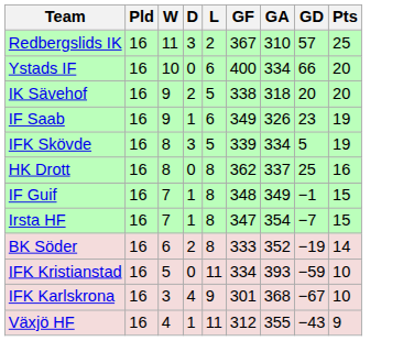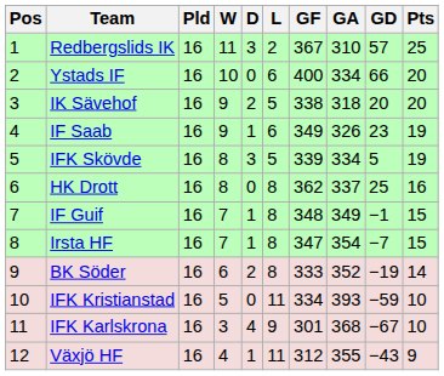 <table class="wikitable">
 <tr>
+<th><span>Pos</span></th>
 <th>Team</th>
 <th><span>Pld</span></th>
 <th><span>W</span></th>
 <th><span>D</span></th>
 <th><span>L</span></th>
 <th><span>GF</span></th>
 <th><span>GA</span></th>
 <th><span>GD</span></th>
 <th><span>Pts</span></th>
 </tr>
 <tr style="background:#bbffbb">
+<td>1</td>
 <td><a href='#'>Redbergslids IK</a></td>
 <td>16</td>
 <td>11</td>
 <td>3</td>
 <td>2</td>
 <td>367</td>
 <td>310</td>
 <td>57</td>
 <td>25</td>
 </tr>
 <tr style="background:#bbffbb">
+<td>2</td>
 <td><a href='#'>Ystads IF</a></td>
 <td>16</td>
 <td>10</td>
 <td>0</td>
 <td>6</td>
 <td>400</td>
 <td>334</td>
 <td>66</td>
 <td>20</td>
 </tr>
 <tr style="background:#bbffbb">
+<td>3</td>
 <td><a href='#'>IK Sävehof</a></td>
 <td>16</td>
 <td>9</td>
 <td>2</td>
 <td>5</td>
 <td>338</td>
 <td>318</td>
 <td>20</td>
 <td>20</td>
 </tr>
 <tr style="background:#bbffbb">
+<td>4</td>
 <td><a href='#'>IF Saab</a></td>
 <td>16</td>
 <td>9</td>
 <td>1</td>
 <td>6</td>
 <td>349</td>
 <td>326</td>
 <td>23</td>
 <td>19</td>
 </tr>
 <tr style="background:#bbffbb">
+<td>5</td>
 <td><a href='#'>IFK Skövde</a></td>
 <td>16</td>
 <td>8</td>
 <td>3</td>
 <td>5</td>
 <td>339</td>
 <td>334</td>
 <td>5</td>
 <td>19</td>
 </tr>
 <tr style="background:#bbffbb">
+<td>6</td>
 <td><a href='#'>HK Drott</a></td>
 <td>16</td>
 <td>8</td>
 <td>0</td>
 <td>8</td>
 <td>362</td>
 <td>337</td>
 <td>25</td>
 <td>16</td>
 </tr>
 <tr style="background:#bbffbb">
+<td>7</td>
 <td><a href='#'>IF Guif</a></td>
 <td>16</td>
 <td>7</td>
 <td>1</td>
 <td>8</td>
 <td>348</td>
 <td>349</td>
 <td>−1</td>
 <td>15</td>
 </tr>
 <tr style="background:#bbffbb">
+<td>8</td>
 <td><a href='#'>Irsta HF</a></td>
 <td>16</td>
 <td>7</td>
 <td>1</td>
 <td>8</td>
 <td>347</td>
 <td>354</td>
 <td>−7</td>
 <td>15</td>
 </tr>
 <tr style="background:#f4dcdc">
+<td>9</td>
 <td><a href='#'>BK Söder</a></td>
 <td>16</td>
 <td>6</td>
 <td>2</td>
 <td>8</td>
 <td>333</td>
 <td>352</td>
 <td>−19</td>
 <td>14</td>
 </tr>
 <tr style="background:#f4dcdc">
+<td>10</td>
 <td><a href='#'>IFK Kristianstad</a></td>
 <td>16</td>
 <td>5</td>
 <td>0</td>
 <td>11</td>
 <td>334</td>
 <td>393</td>
 <td>−59</td>
 <td>10</td>
 </tr>
 <tr style="background:#f4dcdc">
+<td>11</td>
 <td><a href='#'>IFK Karlskrona</a></td>
 <td>16</td>
 <td>3</td>
 <td>4</td>
 <td>9</td>
 <td>301</td>
 <td>368</td>
 <td>−67</td>
 <td>10</td>
 </tr>
 <tr style="background:#f4dcdc">
+<td>12</td>
 <td><a href='#'>Växjö HF</a></td>
 <td>16</td>
 <td>4</td>
 <td>1</td>
 <td>11</td>
 <td>312</td>
 <td>355</td>
 <td>−43</td>
 <td>9</td>
 </tr>
 </table>
